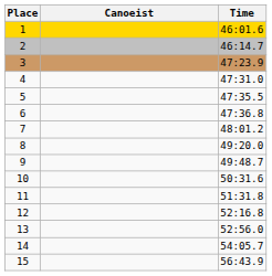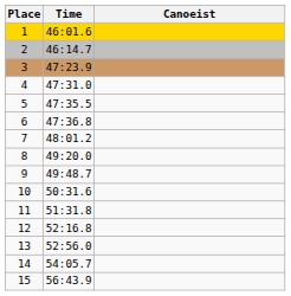 <table class=wikitable style="text-align:center">
 <tr>
 <th>Place</th>
+<th>Time</th>
 <th width=220>Canoeist</th>
-<th>Time</th>
 </tr>
 <tr style="background:gold;">
 <td>1</td>
+<td>46:01.6</td>
 <td align=left></td>
-<td>46:01.6</td>
 </tr>
 <tr style="background:silver;">
 <td>2</td>
+<td>46:14.7</td>
 <td align=left></td>
-<td>46:14.7</td>
 </tr>
 <tr style="background:#cc9966;">
 <td>3</td>
+<td>47:23.9</td>
 <td align=left></td>
-<td>47:23.9</td>
 </tr>
 <tr>
 <td>4</td>
+<td>47:31.0</td>
 <td align=left></td>
-<td>47:31.0</td>
 </tr>
 <tr>
 <td>5</td>
+<td>47:35.5</td>
 <td align=left></td>
-<td>47:35.5</td>
 </tr>
 <tr>
 <td>6</td>
+<td>47:36.8</td>
 <td align=left></td>
-<td>47:36.8</td>
 </tr>
 <tr>
 <td>7</td>
+<td>48:01.2</td>
 <td align=left></td>
-<td>48:01.2</td>
 </tr>
 <tr>
 <td>8</td>
+<td>49:20.0</td>
 <td align=left></td>
-<td>49:20.0</td>
 </tr>
 <tr>
 <td>9</td>
+<td>49:48.7</td>
 <td align=left></td>
-<td>49:48.7</td>
 </tr>
 <tr>
 <td>10</td>
+<td>50:31.6</td>
 <td align=left></td>
-<td>50:31.6</td>
 </tr>
 <tr>
 <td>11</td>
+<td>51:31.8</td>
 <td align=left></td>
-<td>51:31.8</td>
 </tr>
 <tr>
 <td>12</td>
+<td>52:16.8</td>
 <td align=left></td>
-<td>52:16.8</td>
 </tr>
 <tr>
 <td>13</td>
+<td>52:56.0</td>
 <td align=left></td>
-<td>52:56.0</td>
 </tr>
 <tr>
 <td>14</td>
+<td>54:05.7</td>
 <td align=left></td>
-<td>54:05.7</td>
 </tr>
 <tr>
 <td>15</td>
+<td>56:43.9</td>
 <td align=left></td>
-<td>56:43.9</td>
 </tr>
 </table>
